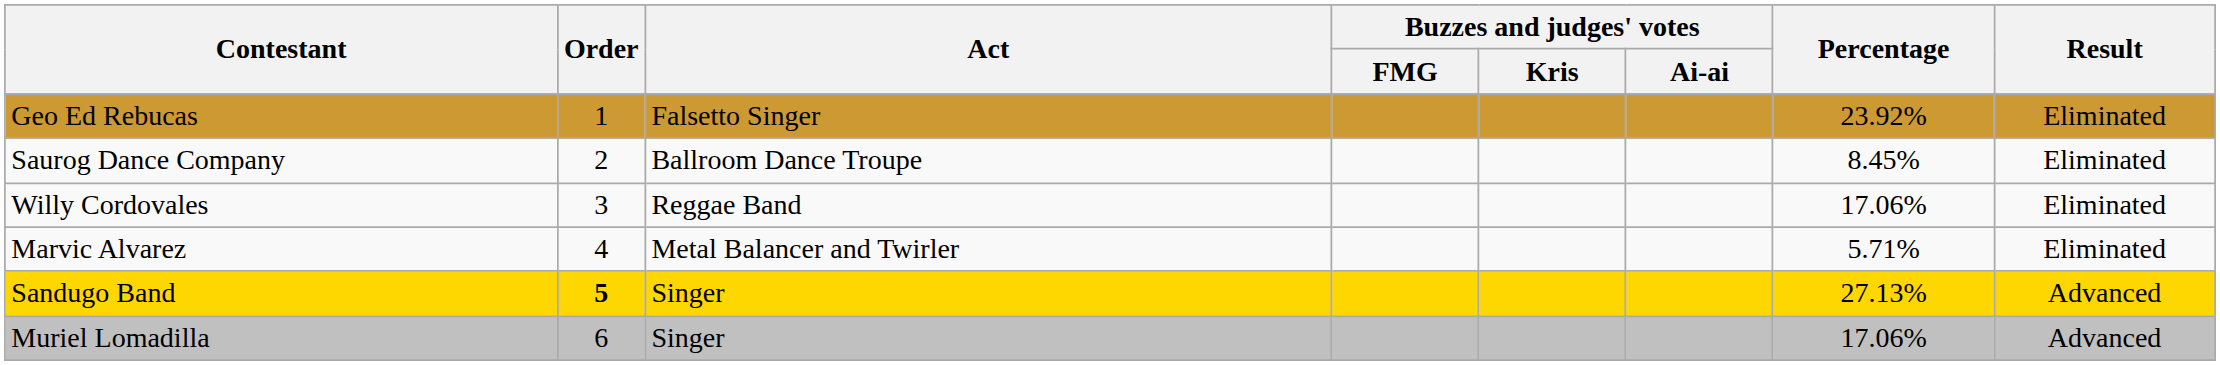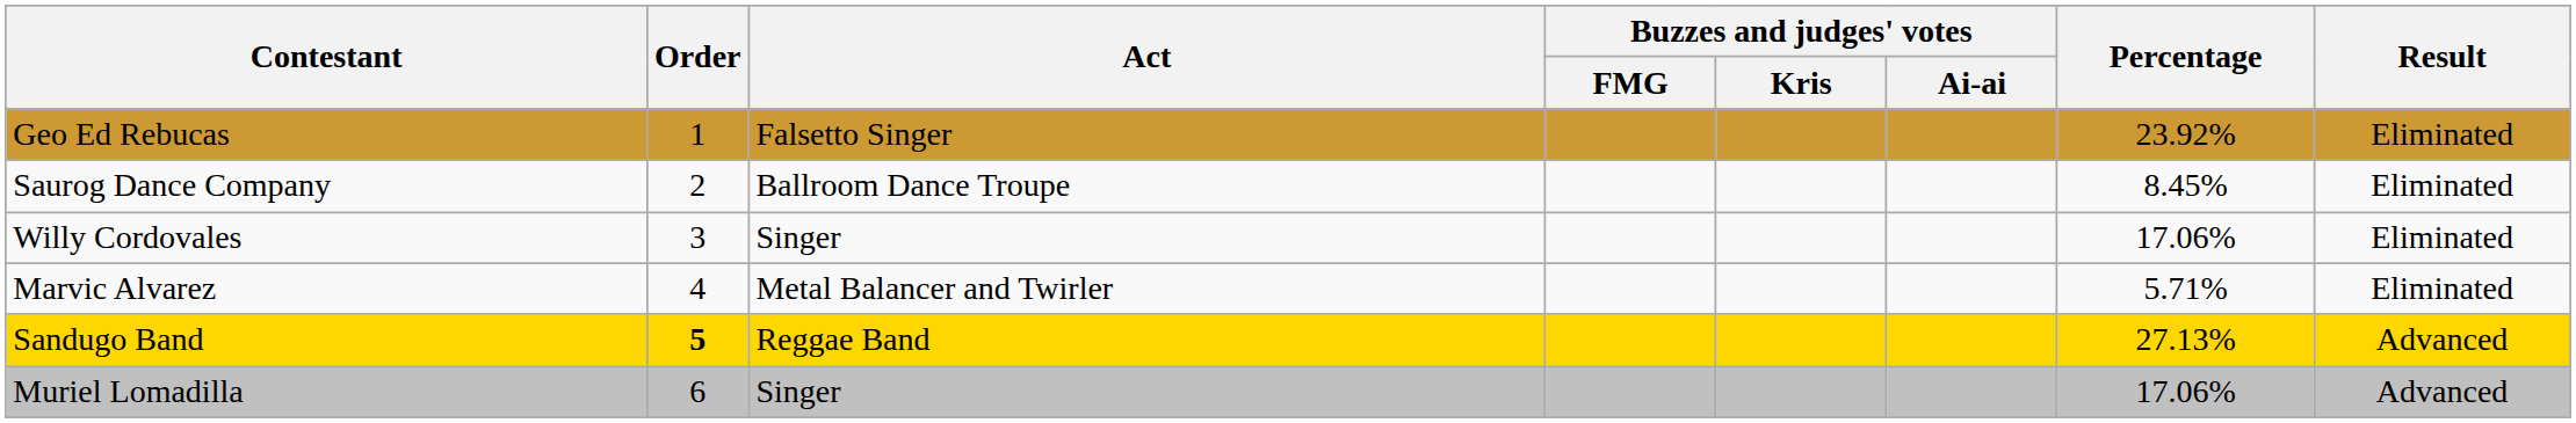 <table class="wikitable" style="text-align:center; width:100%;">
 <tr>
 <th rowspan="2" style="width:25%;" ->Contestant</th>
 <th rowspan="2" style="width:03%;">Order</th>
 <th rowspan="2">Act</th>
 <th colspan="3" style="width:20%;">Buzzes and judges' votes</th>
 <th rowspan="2" style="width:10%;">Percentage</th>
 <th rowspan="2" style="width:10%;">Result</th>
 </tr>
 <tr>
 <th style="width:06.66%;">FMG</th>
 <th style="width:06.66%;">Kris</th>
 <th style="width:06.66%;">Ai-ai</th>
 </tr>
 <tr bgcolor="#CC9933">
 <td scope="row" style="text-align:left;">Geo Ed Rebucas</td>
 <td>1</td>
 <td scope="row" style="text-align:left;">Falsetto Singer</td>
 <td></td>
 <td></td>
 <td></td>
 <td>23.92%</td>
 <td>Eliminated</td>
 </tr>
 <tr>
 <td scope="row" style="text-align:left;">Saurog Dance Company</td>
 <td>2</td>
 <td scope="row" style="text-align:left;">Ballroom Dance Troupe</td>
 <td></td>
 <td></td>
 <td></td>
 <td>8.45%</td>
 <td>Eliminated</td>
 </tr>
 <tr>
 <td scope="row" style="text-align:left;">Willy Cordovales</td>
 <td>3</td>
-<td scope="row" style="text-align:left;">Reggae Band</td>
+<td scope="row" style="text-align:left;">Singer</td>
 <td></td>
 <td></td>
 <td></td>
 <td>17.06%</td>
 <td>Eliminated</td>
 </tr>
 <tr>
 <td scope="row" style="text-align:left;">Marvic Alvarez</td>
 <td>4</td>
 <td scope="row" style="text-align:left;">Metal Balancer and Twirler</td>
 <td></td>
 <td></td>
 <td></td>
 <td>5.71%</td>
 <td>Eliminated</td>
 </tr>
 <tr bgcolor="gold">
 <td scope="row" style="text-align:left;">Sandugo Band</td>
 <td><strong>5</strong></td>
-<td scope="row" style="text-align:left;">Singer</td>
+<td scope="row" style="text-align:left;">Reggae Band</td>
 <td></td>
 <td></td>
 <td></td>
 <td>27.13%</td>
 <td>Advanced</td>
 </tr>
 <tr bgcolor="silver">
 <td scope="row" style="text-align:left;">Muriel Lomadilla</td>
 <td>6</td>
 <td scope="row" style="text-align:left;">Singer</td>
 <td></td>
 <td></td>
 <td></td>
 <td>17.06%</td>
 <td>Advanced</td>
 </tr>
 </table>
